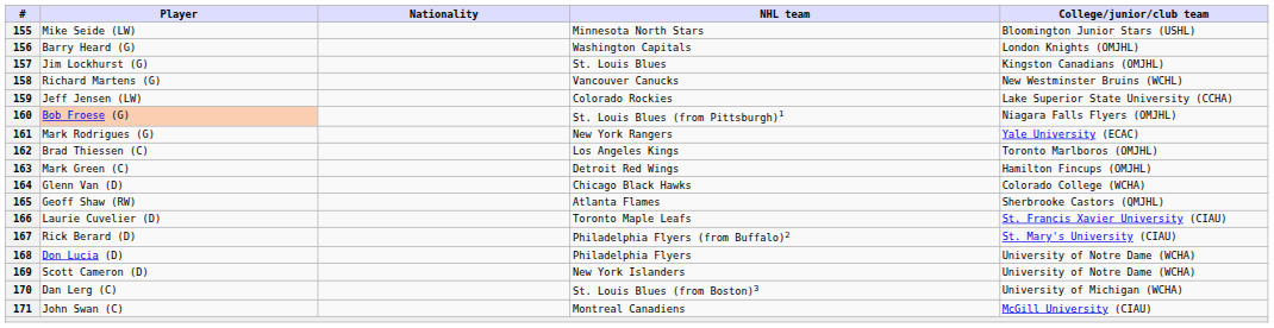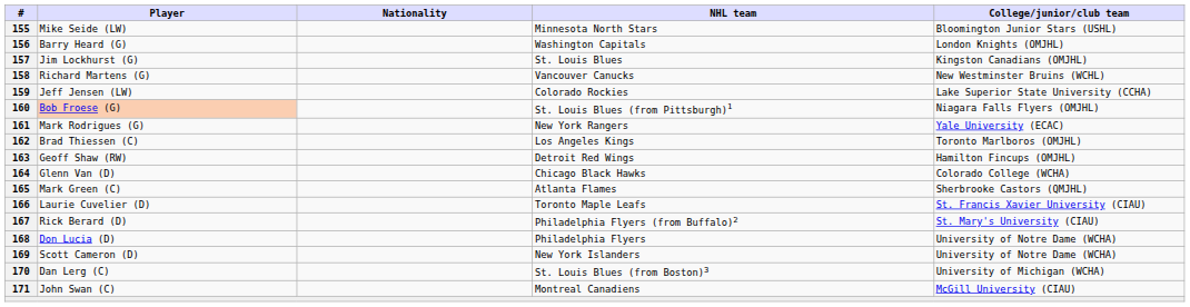 <table class="wikitable" style="width: 100%">
 <tr>
 <th style="background:#ddf; width:2.75%;">#</th>
 <th style="background:#ddf; width:22.0%;">Player</th>
 <th style="background:#ddf; width:20.0%;">Nationality</th>
 <th style="background:#ddf; width:34.0%;">NHL team</th>
 <th style="background:#ddf; width:100.0%;">College/junior/club team</th>
 </tr>
 <tr>
 <th>155</th>
 <td>Mike Seide (LW)</td>
 <td></td>
 <td>Minnesota North Stars</td>
 <td>Bloomington Junior Stars (USHL)</td>
 </tr>
 <tr>
 <th>156</th>
 <td>Barry Heard (G)</td>
 <td></td>
 <td>Washington Capitals</td>
 <td>London Knights (OMJHL)</td>
 </tr>
 <tr>
 <th>157</th>
 <td>Jim Lockhurst (G)</td>
 <td></td>
 <td>St. Louis Blues</td>
 <td>Kingston Canadians (OMJHL)</td>
 </tr>
 <tr>
 <th>158</th>
 <td>Richard Martens (G)</td>
 <td></td>
 <td>Vancouver Canucks</td>
 <td>New Westminster Bruins (WCHL)</td>
 </tr>
 <tr>
 <th>159</th>
 <td>Jeff Jensen (LW)</td>
 <td></td>
 <td>Colorado Rockies</td>
 <td>Lake Superior State University (CCHA)</td>
 </tr>
 <tr>
 <th>160</th>
 <td bgcolor="#FBCEB1"><a href='#'>Bob Froese</a> (G)</td>
 <td></td>
 <td>St. Louis Blues (from Pittsburgh)<sup>1</sup></td>
 <td>Niagara Falls Flyers (OMJHL)</td>
 </tr>
 <tr>
 <th>161</th>
 <td>Mark Rodrigues (G)</td>
 <td></td>
 <td>New York Rangers</td>
 <td><a href='#'>Yale University</a> (ECAC)</td>
 </tr>
 <tr>
 <th>162</th>
 <td>Brad Thiessen (C)</td>
 <td></td>
 <td>Los Angeles Kings</td>
 <td>Toronto Marlboros (OMJHL)</td>
 </tr>
 <tr>
 <th>163</th>
-<td>Mark Green (C)</td>
+<td>Geoff Shaw (RW)</td>
 <td></td>
 <td>Detroit Red Wings</td>
 <td>Hamilton Fincups (OMJHL)</td>
 </tr>
 <tr>
 <th>164</th>
 <td>Glenn Van (D)</td>
 <td></td>
 <td>Chicago Black Hawks</td>
 <td>Colorado College (WCHA)</td>
 </tr>
 <tr>
 <th>165</th>
-<td>Geoff Shaw (RW)</td>
+<td>Mark Green (C)</td>
 <td></td>
 <td>Atlanta Flames</td>
 <td>Sherbrooke Castors (QMJHL)</td>
 </tr>
 <tr>
 <th>166</th>
 <td>Laurie Cuvelier (D)</td>
 <td></td>
 <td>Toronto Maple Leafs</td>
 <td><a href='#'>St. Francis Xavier University</a> (CIAU)</td>
 </tr>
 <tr>
 <th>167</th>
 <td>Rick Berard (D)</td>
 <td></td>
 <td>Philadelphia Flyers (from Buffalo)<sup>2</sup></td>
 <td><a href='#'>St. Mary's University</a> (CIAU)</td>
 </tr>
 <tr>
 <th>168</th>
 <td><a href='#'>Don Lucia</a> (D)</td>
 <td></td>
 <td>Philadelphia Flyers</td>
 <td>University of Notre Dame (WCHA)</td>
 </tr>
 <tr>
 <th>169</th>
 <td>Scott Cameron (D)</td>
 <td></td>
 <td>New York Islanders</td>
 <td>University of Notre Dame (WCHA)</td>
 </tr>
 <tr>
 <th>170</th>
 <td>Dan Lerg (C)</td>
 <td></td>
 <td>St. Louis Blues (from Boston)<sup>3</sup></td>
 <td>University of Michigan (WCHA)</td>
 </tr>
 <tr>
 <th>171</th>
 <td>John Swan (C)</td>
 <td></td>
 <td>Montreal Canadiens</td>
 <td><a href='#'>McGill University</a> (CIAU)</td>
 </tr>
 <tr>
 <td align=center colspan="6" bgcolor="#efefef"></td>
 </tr>
 </table>
